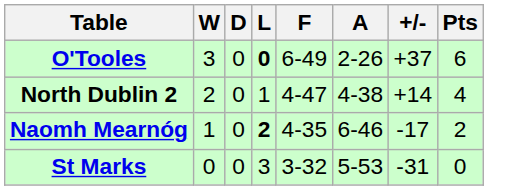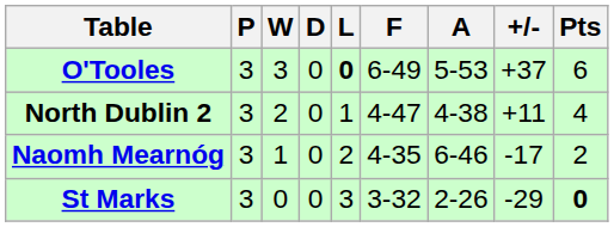 <table class="wikitable">
 <tr>
 <th>Table</th>
+<th>P</th>
 <th>W</th>
 <th>D</th>
 <th>L</th>
 <th>F</th>
 <th>A</th>
 <th>+/-</th>
 <th>Pts</th>
 </tr>
 <tr align="Center" style="background:#ccffcc;">
 <td><strong><a href='#'>O'Tooles</a></strong></td>
 <td>3</td>
+<td>3</td>
 <td>0</td>
 <td><strong>0</strong></td>
 <td>6-49</td>
-<td>2-26</td>
+<td>5-53</td>
 <td>+37</td>
 <td>6</td>
 </tr>
 <tr align="Center" style="background:#ccffcc;">
 <td><strong>North Dublin 2</strong></td>
+<td>3</td>
 <td>2</td>
 <td>0</td>
 <td>1</td>
 <td>4-47</td>
 <td>4-38</td>
-<td>+14</td>
+<td>+11</td>
 <td>4</td>
 </tr>
 <tr align="Center" style="background:#ccffcc;">
 <td><strong><a href='#'>Naomh Mearnóg</a></strong></td>
+<td>3</td>
 <td>1</td>
 <td>0</td>
-<td><strong>2</strong></td>
+<td>2</td>
 <td>4-35</td>
 <td>6-46</td>
 <td>-17</td>
 <td>2</td>
 </tr>
 <tr align="Center" style="background:#ccffcc;">
 <td><strong><a href='#'>St Marks</a></strong></td>
+<td>3</td>
 <td>0</td>
 <td>0</td>
 <td>3</td>
 <td>3-32</td>
-<td>5-53</td>
-<td>-31</td>
-<td>0</td>
+<td>2-26</td>
+<td>-29</td>
+<td><strong>0</strong></td>
 </tr>
 </table>
